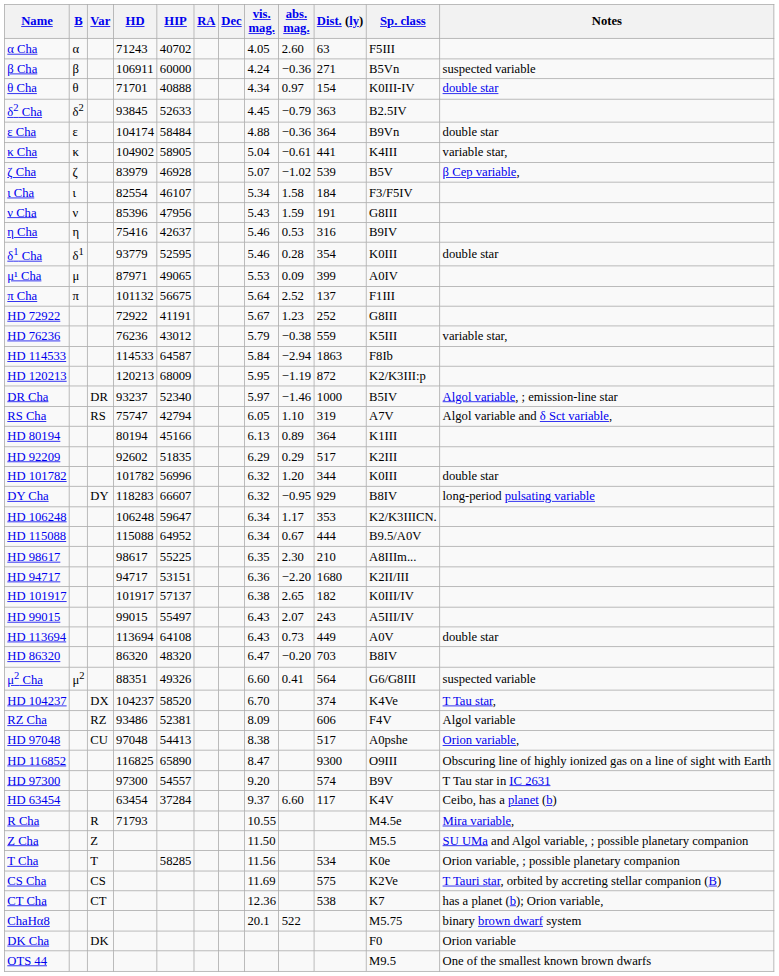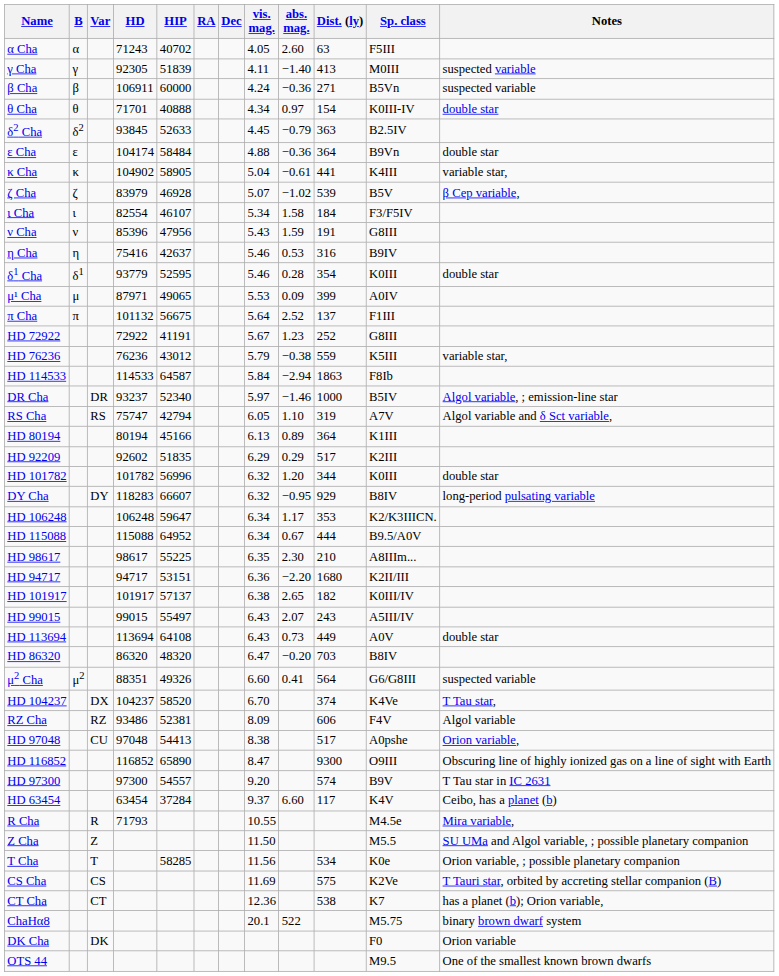 <table class="wikitable sortable sticky-header">
 <tr>
 <th><a href='#'>Name</a></th>
 <th><a href='#'>B</a></th>
 <th><a href='#'>Var</a></th>
 <th><a href='#'>HD</a></th>
 <th><a href='#'>HIP</a></th>
 <th><a href='#'>RA</a></th>
 <th><a href='#'>Dec</a></th>
 <th><a href='#'>vis.<br>mag.</a></th>
 <th><a href='#'>abs.<br>mag.</a></th>
 <th><a href='#'>Dist.</a> (<a href='#'>ly</a>)</th>
 <th><a href='#'>Sp. class</a></th>
 <th>Notes</th>
 </tr>
 <tr>
 <td><a href='#'>α Cha</a></td>
 <td>α</td>
 <td></td>
 <td>71243</td>
 <td>40702</td>
 <td></td>
 <td></td>
 <td>4.05</td>
 <td>2.60</td>
 <td>63</td>
 <td>F5III</td>
 <td></td>
+</tr>
+<tr>
+<td><a href='#'>γ Cha</a></td>
+<td>γ</td>
+<td></td>
+<td>92305</td>
+<td>51839</td>
+<td></td>
+<td></td>
+<td>4.11</td>
+<td>−1.40</td>
+<td>413</td>
+<td>M0III</td>
+<td style="text-align:left;">suspected <a href='#'>variable</a></td>
 </tr>
 <tr>
 <td><a href='#'>β Cha</a></td>
 <td>β</td>
 <td></td>
 <td>106911</td>
 <td>60000</td>
 <td></td>
 <td></td>
 <td>4.24</td>
 <td>−0.36</td>
 <td>271</td>
 <td>B5Vn</td>
 <td style="text-align:left;">suspected variable</td>
 </tr>
 <tr>
 <td><a href='#'>θ Cha</a></td>
 <td>θ</td>
 <td></td>
 <td>71701</td>
 <td>40888</td>
 <td></td>
 <td></td>
 <td>4.34</td>
 <td>0.97</td>
 <td>154</td>
 <td>K0III-IV</td>
 <td style="text-align:left;"><a href='#'>double star</a></td>
 </tr>
 <tr>
 <td><a href='#'>δ<sup>2</sup> Cha</a></td>
 <td>δ<sup>2</sup></td>
 <td></td>
 <td>93845</td>
 <td>52633</td>
 <td></td>
 <td></td>
 <td>4.45</td>
 <td>−0.79</td>
 <td>363</td>
 <td>B2.5IV</td>
 <td></td>
 </tr>
 <tr>
 <td><a href='#'>ε Cha</a></td>
 <td>ε</td>
 <td></td>
 <td>104174</td>
 <td>58484</td>
 <td></td>
 <td></td>
 <td>4.88</td>
 <td>−0.36</td>
 <td>364</td>
 <td>B9Vn</td>
 <td style="text-align:left;">double star</td>
 </tr>
 <tr>
 <td><a href='#'>κ Cha</a></td>
 <td>κ</td>
 <td></td>
 <td>104902</td>
 <td>58905</td>
 <td></td>
 <td></td>
 <td>5.04</td>
 <td>−0.61</td>
 <td>441</td>
 <td>K4III</td>
 <td>variable star, </td>
 </tr>
 <tr>
 <td><a href='#'>ζ Cha</a></td>
 <td>ζ</td>
 <td></td>
 <td>83979</td>
 <td>46928</td>
 <td></td>
 <td></td>
 <td>5.07</td>
 <td>−1.02</td>
 <td>539</td>
 <td>B5V</td>
 <td style="text-align:left;"><a href='#'>β Cep variable</a>, </td>
 </tr>
 <tr>
 <td><a href='#'>ι Cha</a></td>
 <td>ι</td>
 <td></td>
 <td>82554</td>
 <td>46107</td>
 <td></td>
 <td></td>
 <td>5.34</td>
 <td>1.58</td>
 <td>184</td>
 <td>F3/F5IV</td>
 <td></td>
 </tr>
 <tr>
 <td><a href='#'>ν Cha</a></td>
 <td>ν</td>
 <td></td>
 <td>85396</td>
 <td>47956</td>
 <td></td>
 <td></td>
 <td>5.43</td>
 <td>1.59</td>
 <td>191</td>
 <td>G8III</td>
 <td></td>
 </tr>
 <tr>
 <td><a href='#'>η Cha</a></td>
 <td>η</td>
 <td></td>
 <td>75416</td>
 <td>42637</td>
 <td></td>
 <td></td>
 <td>5.46</td>
 <td>0.53</td>
 <td>316</td>
 <td>B9IV</td>
 <td></td>
 </tr>
 <tr>
 <td><a href='#'>δ<sup>1</sup> Cha</a></td>
 <td>δ<sup>1</sup></td>
 <td></td>
 <td>93779</td>
 <td>52595</td>
 <td></td>
 <td></td>
 <td>5.46</td>
 <td>0.28</td>
 <td>354</td>
 <td>K0III</td>
 <td style="text-align:left;">double star</td>
 </tr>
 <tr>
 <td><a href='#'>μ¹ Cha</a></td>
 <td>μ</td>
 <td></td>
 <td>87971</td>
 <td>49065</td>
 <td></td>
 <td></td>
 <td>5.53</td>
 <td>0.09</td>
 <td>399</td>
 <td>A0IV</td>
 <td></td>
 </tr>
 <tr>
 <td><a href='#'>π Cha</a></td>
 <td>π</td>
 <td></td>
 <td>101132</td>
 <td>56675</td>
 <td></td>
 <td></td>
 <td>5.64</td>
 <td>2.52</td>
 <td>137</td>
 <td>F1III</td>
 <td></td>
 </tr>
 <tr>
 <td><a href='#'>HD 72922</a></td>
 <td></td>
 <td></td>
 <td>72922</td>
 <td>41191</td>
 <td></td>
 <td></td>
 <td>5.67</td>
 <td>1.23</td>
 <td>252</td>
 <td>G8III</td>
 <td></td>
 </tr>
 <tr>
 <td><a href='#'>HD 76236</a></td>
 <td></td>
 <td></td>
 <td>76236</td>
 <td>43012</td>
 <td></td>
 <td></td>
 <td>5.79</td>
 <td>−0.38</td>
 <td>559</td>
 <td>K5III</td>
 <td>variable star, </td>
 </tr>
 <tr>
 <td><a href='#'>HD 114533</a></td>
 <td></td>
 <td></td>
 <td>114533</td>
 <td>64587</td>
 <td></td>
 <td></td>
 <td>5.84</td>
 <td>−2.94</td>
 <td>1863</td>
 <td>F8Ib</td>
-<td></td>
-</tr>
-<tr>
-<td><a href='#'>HD 120213</a></td>
-<td></td>
-<td></td>
-<td>120213</td>
-<td>68009</td>
-<td></td>
-<td></td>
-<td>5.95</td>
-<td>−1.19</td>
-<td>872</td>
-<td>K2/K3III:p</td>
 <td></td>
 </tr>
 <tr>
 <td><a href='#'>DR Cha</a></td>
 <td></td>
 <td>DR</td>
 <td>93237</td>
 <td>52340</td>
 <td></td>
 <td></td>
 <td>5.97</td>
 <td>−1.46</td>
 <td>1000</td>
 <td>B5IV</td>
 <td style="text-align:left;"><a href='#'>Algol variable</a>, ; emission-line star</td>
 </tr>
 <tr>
 <td><a href='#'>RS Cha</a></td>
 <td></td>
 <td>RS</td>
 <td>75747</td>
 <td>42794</td>
 <td></td>
 <td></td>
 <td>6.05</td>
 <td>1.10</td>
 <td>319</td>
 <td>A7V</td>
 <td style="text-align:left;">Algol variable and <a href='#'>δ Sct variable</a>, </td>
 </tr>
 <tr>
 <td><a href='#'>HD 80194</a></td>
 <td></td>
 <td></td>
 <td>80194</td>
 <td>45166</td>
 <td></td>
 <td></td>
 <td>6.13</td>
 <td>0.89</td>
 <td>364</td>
 <td>K1III</td>
 <td></td>
 </tr>
 <tr>
 <td><a href='#'>HD 92209</a></td>
 <td></td>
 <td></td>
 <td>92602</td>
 <td>51835</td>
 <td></td>
 <td></td>
 <td>6.29</td>
 <td>0.29</td>
 <td>517</td>
 <td>K2III</td>
 <td></td>
 </tr>
 <tr>
 <td><a href='#'>HD 101782</a></td>
 <td></td>
 <td></td>
 <td>101782</td>
 <td>56996</td>
 <td></td>
 <td></td>
 <td>6.32</td>
 <td>1.20</td>
 <td>344</td>
 <td>K0III</td>
 <td style="text-align:left;">double star</td>
 </tr>
 <tr>
 <td><a href='#'>DY Cha</a></td>
 <td></td>
 <td>DY</td>
 <td>118283</td>
 <td>66607</td>
 <td></td>
 <td></td>
 <td>6.32</td>
 <td>−0.95</td>
 <td>929</td>
 <td>B8IV</td>
 <td style="text-align:left;">long-period <a href='#'>pulsating variable</a></td>
 </tr>
 <tr>
 <td><a href='#'>HD 106248</a></td>
 <td></td>
 <td></td>
 <td>106248</td>
 <td>59647</td>
 <td></td>
 <td></td>
 <td>6.34</td>
 <td>1.17</td>
 <td>353</td>
 <td>K2/K3IIICN.</td>
 <td></td>
 </tr>
 <tr>
 <td><a href='#'>HD 115088</a></td>
 <td></td>
 <td></td>
 <td>115088</td>
 <td>64952</td>
 <td></td>
 <td></td>
 <td>6.34</td>
 <td>0.67</td>
 <td>444</td>
 <td>B9.5/A0V</td>
 <td></td>
 </tr>
 <tr>
 <td><a href='#'>HD 98617</a></td>
 <td></td>
 <td></td>
 <td>98617</td>
 <td>55225</td>
 <td></td>
 <td></td>
 <td>6.35</td>
 <td>2.30</td>
 <td>210</td>
 <td>A8IIIm...</td>
 <td></td>
 </tr>
 <tr>
 <td><a href='#'>HD 94717</a></td>
 <td></td>
 <td></td>
 <td>94717</td>
 <td>53151</td>
 <td></td>
 <td></td>
 <td>6.36</td>
 <td>−2.20</td>
 <td>1680</td>
 <td>K2II/III</td>
 <td></td>
 </tr>
 <tr>
 <td><a href='#'>HD 101917</a></td>
 <td></td>
 <td></td>
 <td>101917</td>
 <td>57137</td>
 <td></td>
 <td></td>
 <td>6.38</td>
 <td>2.65</td>
 <td>182</td>
 <td>K0III/IV</td>
 <td></td>
 </tr>
 <tr>
 <td><a href='#'>HD 99015</a></td>
 <td></td>
 <td></td>
 <td>99015</td>
 <td>55497</td>
 <td></td>
 <td></td>
 <td>6.43</td>
 <td>2.07</td>
 <td>243</td>
 <td>A5III/IV</td>
 <td></td>
 </tr>
 <tr>
 <td><a href='#'>HD 113694</a></td>
 <td></td>
 <td></td>
 <td>113694</td>
 <td>64108</td>
 <td></td>
 <td></td>
 <td>6.43</td>
 <td>0.73</td>
 <td>449</td>
 <td>A0V</td>
 <td style="text-align:left;">double star</td>
 </tr>
 <tr>
 <td><a href='#'>HD 86320</a></td>
 <td></td>
 <td></td>
 <td>86320</td>
 <td>48320</td>
 <td></td>
 <td></td>
 <td>6.47</td>
 <td>−0.20</td>
 <td>703</td>
 <td>B8IV</td>
 <td></td>
 </tr>
 <tr>
 <td><a href='#'>μ<sup>2</sup> Cha</a></td>
 <td>μ<sup>2</sup></td>
 <td></td>
 <td>88351</td>
 <td>49326</td>
 <td></td>
 <td></td>
 <td>6.60</td>
 <td>0.41</td>
 <td>564</td>
 <td>G6/G8III</td>
 <td style="text-align:left;">suspected variable</td>
 </tr>
 <tr>
 <td><a href='#'>HD 104237</a></td>
 <td></td>
 <td>DX</td>
 <td>104237</td>
 <td>58520</td>
 <td></td>
 <td></td>
 <td>6.70</td>
 <td></td>
 <td>374</td>
 <td>K4Ve</td>
 <td style="text-align:left;"><a href='#'>T Tau star</a>, </td>
 </tr>
 <tr>
 <td><a href='#'>RZ Cha</a></td>
 <td></td>
 <td>RZ</td>
 <td>93486</td>
 <td>52381</td>
 <td></td>
 <td></td>
 <td>8.09</td>
 <td></td>
 <td>606</td>
 <td>F4V</td>
 <td style="text-align:left;">Algol variable</td>
 </tr>
 <tr>
 <td><a href='#'>HD 97048</a></td>
 <td></td>
 <td>CU</td>
 <td>97048</td>
 <td>54413</td>
 <td></td>
 <td></td>
 <td>8.38</td>
 <td></td>
 <td>517</td>
 <td>A0pshe</td>
 <td style="text-align:left;"><a href='#'>Orion variable</a>, </td>
 </tr>
 <tr>
 <td><a href='#'>HD 116852</a></td>
 <td></td>
 <td></td>
-<td>116825</td>
+<td>116852</td>
 <td>65890</td>
 <td></td>
 <td></td>
 <td>8.47</td>
 <td></td>
 <td>9300</td>
 <td>O9III</td>
 <td style="text-align:left;">Obscuring line of highly ionized gas on a line of sight with Earth</td>
 </tr>
 <tr>
 <td><a href='#'>HD 97300</a></td>
 <td></td>
 <td></td>
 <td>97300</td>
 <td>54557</td>
 <td></td>
 <td></td>
 <td>9.20</td>
 <td></td>
 <td>574</td>
 <td>B9V</td>
 <td style="text-align:left;">T Tau star in <a href='#'>IC 2631</a></td>
 </tr>
 <tr>
 <td><a href='#'>HD 63454</a></td>
 <td></td>
 <td></td>
 <td>63454</td>
 <td>37284</td>
 <td></td>
 <td></td>
 <td>9.37</td>
 <td>6.60</td>
 <td>117</td>
 <td>K4V</td>
 <td style="text-align:left;">Ceibo, has a <a href='#'>planet</a> (<a href='#'>b</a>)</td>
 </tr>
 <tr>
 <td><a href='#'>R Cha</a></td>
 <td></td>
 <td>R</td>
 <td>71793</td>
 <td></td>
 <td></td>
 <td></td>
 <td>10.55</td>
 <td></td>
 <td></td>
 <td>M4.5e</td>
 <td style="text-align:left;"><a href='#'>Mira variable</a>, </td>
 </tr>
 <tr>
 <td><a href='#'>Z Cha</a></td>
 <td></td>
 <td>Z</td>
 <td></td>
 <td></td>
 <td></td>
 <td></td>
 <td>11.50</td>
 <td></td>
 <td></td>
 <td>M5.5</td>
 <td style="text-align:left;"><a href='#'>SU UMa</a> and Algol variable, ; possible planetary companion</td>
 </tr>
 <tr>
 <td><a href='#'>T Cha</a></td>
 <td></td>
 <td>T</td>
 <td></td>
 <td>58285</td>
 <td></td>
 <td></td>
 <td>11.56</td>
 <td></td>
 <td>534</td>
 <td>K0e</td>
 <td style="text-align:left;">Orion variable, ; possible planetary companion</td>
 </tr>
 <tr>
 <td><a href='#'>CS Cha</a></td>
 <td></td>
 <td>CS</td>
 <td></td>
 <td></td>
 <td></td>
 <td></td>
 <td>11.69</td>
 <td></td>
 <td>575</td>
 <td>K2Ve</td>
 <td style="text-align:left;"><a href='#'>T Tauri star</a>, orbited by accreting stellar companion (<a href='#'>B</a>)</td>
 </tr>
 <tr>
 <td><a href='#'>CT Cha</a></td>
 <td></td>
 <td>CT</td>
 <td></td>
 <td></td>
 <td></td>
 <td></td>
 <td>12.36</td>
 <td></td>
 <td>538</td>
 <td>K7</td>
 <td style="text-align:left;">has a planet (<a href='#'>b</a>); Orion variable, </td>
 </tr>
 <tr>
 <td><a href='#'>ChaHα8</a></td>
 <td></td>
 <td></td>
 <td></td>
 <td></td>
 <td></td>
 <td></td>
 <td>20.1</td>
 <td>522</td>
 <td></td>
 <td>M5.75</td>
 <td style="text-align:left;">binary <a href='#'>brown dwarf</a> system</td>
 </tr>
 <tr>
 <td><a href='#'>DK Cha</a></td>
 <td></td>
 <td>DK</td>
 <td></td>
 <td></td>
 <td></td>
 <td></td>
 <td></td>
 <td></td>
 <td></td>
 <td>F0</td>
 <td style="text-align:left;">Orion variable</td>
 </tr>
 <tr>
 <td><a href='#'>OTS 44</a></td>
 <td></td>
 <td></td>
 <td></td>
 <td></td>
 <td></td>
 <td></td>
 <td></td>
 <td></td>
 <td></td>
 <td>M9.5</td>
 <td style="text-align:left;">One of the smallest known brown dwarfs<br></td>
 </tr>
 </table>
